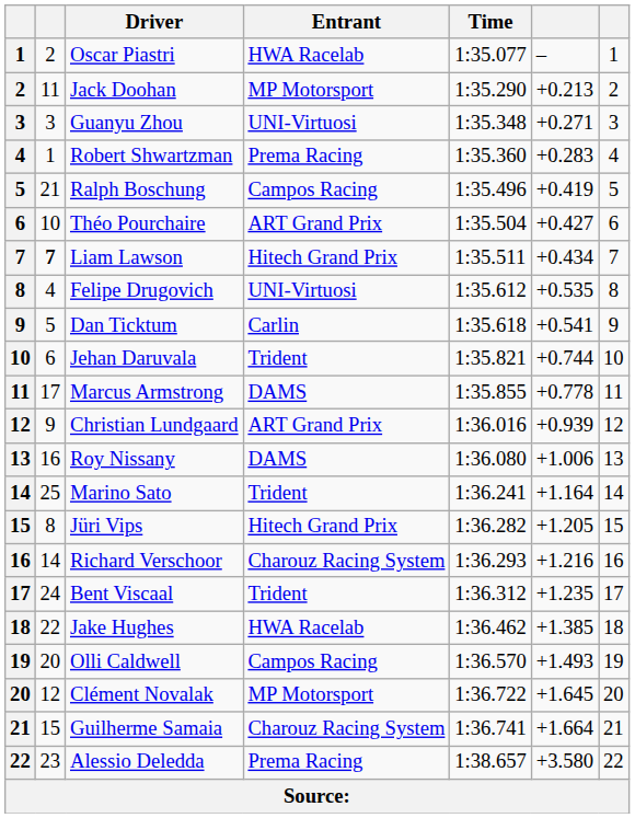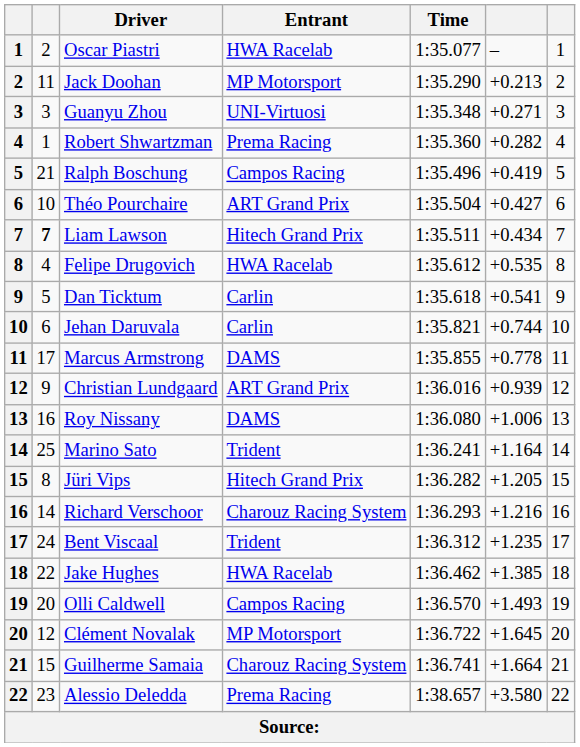 <table class="wikitable" style="font-size:85%">
 <tr>
 <th scope="col"></th>
 <th scope="col"></th>
 <th scope="col">Driver</th>
 <th scope="col">Entrant</th>
 <th scope="col">Time</th>
 <th scope="col"></th>
 <th scope="col"></th>
 </tr>
 <tr>
 <th scope="row">1</th>
 <td align="center">2</td>
 <td> <a href='#'>Oscar Piastri</a></td>
 <td><a href='#'>HWA Racelab</a></td>
 <td>1:35.077</td>
 <td>–</td>
 <td align="center">1</td>
 </tr>
 <tr>
 <th scope="row">2</th>
 <td align="center">11</td>
 <td> <a href='#'>Jack Doohan</a></td>
 <td><a href='#'>MP Motorsport</a></td>
 <td>1:35.290</td>
 <td>+0.213</td>
 <td align="center">2</td>
 </tr>
 <tr>
 <th scope="row">3</th>
 <td align="center">3</td>
 <td> <a href='#'>Guanyu Zhou</a></td>
 <td><a href='#'>UNI-Virtuosi</a></td>
 <td>1:35.348</td>
 <td>+0.271</td>
 <td align="center">3</td>
 </tr>
 <tr>
 <th scope="row">4</th>
 <td align="center">1</td>
 <td> <a href='#'>Robert Shwartzman</a></td>
 <td><a href='#'>Prema Racing</a></td>
 <td>1:35.360</td>
-<td>+0.283</td>
+<td>+0.282</td>
 <td align="center">4</td>
 </tr>
 <tr>
 <th scope="row">5</th>
 <td align="center">21</td>
 <td> <a href='#'>Ralph Boschung</a></td>
 <td><a href='#'>Campos Racing</a></td>
 <td>1:35.496</td>
 <td>+0.419</td>
 <td align="center">5</td>
 </tr>
 <tr>
 <th scope="row">6</th>
 <td align="center">10</td>
 <td> <a href='#'>Théo Pourchaire</a></td>
 <td><a href='#'>ART Grand Prix</a></td>
 <td>1:35.504</td>
 <td>+0.427</td>
 <td align="center">6</td>
 </tr>
 <tr>
 <th scope="row">7</th>
 <td align="center"><strong>7</strong></td>
 <td> <a href='#'>Liam Lawson</a></td>
 <td><a href='#'>Hitech Grand Prix</a></td>
 <td>1:35.511</td>
 <td>+0.434</td>
 <td align="center">7</td>
 </tr>
 <tr>
 <th scope="row">8</th>
 <td align="center">4</td>
 <td> <a href='#'>Felipe Drugovich</a></td>
-<td><a href='#'>UNI-Virtuosi</a></td>
+<td><a href='#'>HWA Racelab</a></td>
 <td>1:35.612</td>
 <td>+0.535</td>
 <td align="center">8</td>
 </tr>
 <tr>
 <th scope="row">9</th>
 <td align="center">5</td>
 <td> <a href='#'>Dan Ticktum</a></td>
 <td><a href='#'>Carlin</a></td>
 <td>1:35.618</td>
 <td>+0.541</td>
 <td align="center">9</td>
 </tr>
 <tr>
 <th scope="row">10</th>
 <td align="center">6</td>
 <td> <a href='#'>Jehan Daruvala</a></td>
-<td><a href='#'>Trident</a></td>
+<td><a href='#'>Carlin</a></td>
 <td>1:35.821</td>
 <td>+0.744</td>
 <td align="center">10</td>
 </tr>
 <tr>
 <th scope="row">11</th>
 <td align="center">17</td>
 <td> <a href='#'>Marcus Armstrong</a></td>
 <td><a href='#'>DAMS</a></td>
 <td>1:35.855</td>
 <td>+0.778</td>
 <td align="center">11</td>
 </tr>
 <tr>
 <th scope="row">12</th>
 <td align="center">9</td>
 <td> <a href='#'>Christian Lundgaard</a></td>
 <td><a href='#'>ART Grand Prix</a></td>
 <td>1:36.016</td>
 <td>+0.939</td>
 <td align="center">12</td>
 </tr>
 <tr>
 <th scope="row">13</th>
 <td align="center">16</td>
 <td> <a href='#'>Roy Nissany</a></td>
 <td><a href='#'>DAMS</a></td>
 <td>1:36.080</td>
 <td>+1.006</td>
 <td align="center">13</td>
 </tr>
 <tr>
 <th scope="row">14</th>
 <td align="center">25</td>
 <td> <a href='#'>Marino Sato</a></td>
 <td><a href='#'>Trident</a></td>
 <td>1:36.241</td>
 <td>+1.164</td>
 <td align="center">14</td>
 </tr>
 <tr>
 <th scope="row">15</th>
 <td align="center">8</td>
 <td> <a href='#'>Jüri Vips</a></td>
 <td><a href='#'>Hitech Grand Prix</a></td>
 <td>1:36.282</td>
 <td>+1.205</td>
 <td align="center">15</td>
 </tr>
 <tr>
 <th scope="row">16</th>
 <td align="center">14</td>
 <td> <a href='#'>Richard Verschoor</a></td>
 <td><a href='#'>Charouz Racing System</a></td>
 <td>1:36.293</td>
 <td>+1.216</td>
 <td align="center">16</td>
 </tr>
 <tr>
 <th scope="row">17</th>
 <td align="center">24</td>
 <td> <a href='#'>Bent Viscaal</a></td>
 <td><a href='#'>Trident</a></td>
 <td>1:36.312</td>
 <td>+1.235</td>
 <td align="center">17</td>
 </tr>
 <tr>
 <th scope="row">18</th>
 <td align="center">22</td>
 <td> <a href='#'>Jake Hughes</a></td>
 <td><a href='#'>HWA Racelab</a></td>
 <td>1:36.462</td>
 <td>+1.385</td>
 <td align="center">18</td>
 </tr>
 <tr>
 <th scope="row">19</th>
 <td align="center">20</td>
 <td> <a href='#'>Olli Caldwell</a></td>
 <td><a href='#'>Campos Racing</a></td>
 <td>1:36.570</td>
 <td>+1.493</td>
 <td align="center">19</td>
 </tr>
 <tr>
 <th scope="row">20</th>
 <td align="center">12</td>
 <td> <a href='#'>Clément Novalak</a></td>
 <td><a href='#'>MP Motorsport</a></td>
 <td>1:36.722</td>
 <td>+1.645</td>
 <td align="center">20</td>
 </tr>
 <tr>
 <th scope="row">21</th>
 <td align="center">15</td>
 <td> <a href='#'>Guilherme Samaia</a></td>
 <td><a href='#'>Charouz Racing System</a></td>
 <td>1:36.741</td>
 <td>+1.664</td>
 <td align="center">21</td>
 </tr>
 <tr>
 <th scope="row">22</th>
 <td align="center">23</td>
 <td> <a href='#'>Alessio Deledda</a></td>
 <td><a href='#'>Prema Racing</a></td>
 <td>1:38.657</td>
 <td>+3.580</td>
 <td align="center">22</td>
 </tr>
 <tr>
 <th colspan="7">Source:</th>
 </tr>
 </table>
